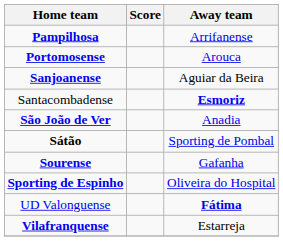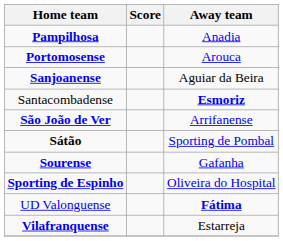 <table class="wikitable" style="text-align: center">
 <tr>
 <th>Home team</th>
 <th>Score</th>
 <th>Away team</th>
 </tr>
 <tr>
 <td><strong><a href='#'>Pampilhosa</a></strong> </td>
 <td></td>
-<td><a href='#'>Arrifanense</a> </td>
+<td><a href='#'>Anadia</a> </td>
 </tr>
 <tr>
 <td><strong><a href='#'>Portomosense</a></strong> </td>
 <td></td>
 <td><a href='#'>Arouca</a> </td>
 </tr>
 <tr>
 <td><strong><a href='#'>Sanjoanense</a></strong> </td>
 <td></td>
 <td>Aguiar da Beira </td>
 </tr>
 <tr>
 <td>Santacombadense </td>
 <td></td>
 <td><strong><a href='#'>Esmoriz</a></strong> </td>
 </tr>
 <tr>
 <td><strong><a href='#'>São João de Ver</a></strong> </td>
 <td></td>
-<td><a href='#'>Anadia</a> </td>
+<td><a href='#'>Arrifanense</a> </td>
 </tr>
 <tr>
 <td><strong>Sátão</strong> </td>
 <td></td>
 <td><a href='#'>Sporting de Pombal</a> </td>
 </tr>
 <tr>
 <td><strong><a href='#'>Sourense</a></strong> </td>
 <td></td>
 <td><a href='#'>Gafanha</a> </td>
 </tr>
 <tr>
 <td><strong><a href='#'>Sporting de Espinho</a></strong> </td>
 <td></td>
 <td><a href='#'>Oliveira do Hospital</a> </td>
 </tr>
 <tr>
 <td><a href='#'>UD Valonguense</a> </td>
 <td></td>
 <td><strong><a href='#'>Fátima</a></strong> </td>
 </tr>
 <tr>
 <td><strong><a href='#'>Vilafranquense</a></strong> </td>
 <td></td>
 <td>Estarreja </td>
 </tr>
 <tr>
 </tr>
 </table>
